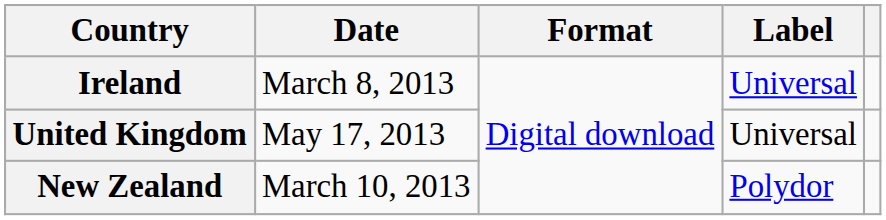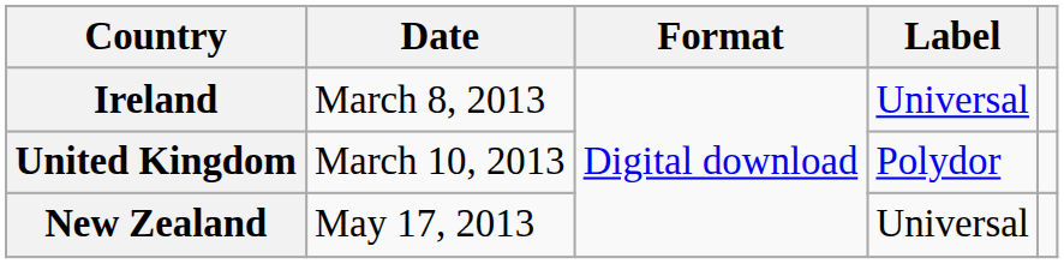 <table class="wikitable plainrowheaders">
 <tr>
 <th scope="col">Country</th>
 <th scope="col">Date</th>
 <th scope="col">Format</th>
 <th scope="col">Label</th>
 <th scope="col"></th>
 </tr>
 <tr>
 <th scope="row">Ireland</th>
 <td>March 8, 2013</td>
 <td rowspan="3"><a href='#'>Digital download</a></td>
 <td><a href='#'>Universal</a></td>
 <td style="text-align: center;"></td>
 </tr>
 <tr>
 <th scope="row">United Kingdom</th>
+<td>March 10, 2013</td>
+<td><a href='#'>Polydor</a></td>
+<td style="text-align: center;"></td>
+</tr>
+<tr>
+<th scope="row">New Zealand</th>
 <td>May 17, 2013</td>
 <td>Universal</td>
 <td style="text-align: center;"></td>
 </tr>
-<tr>
-<th scope="row">New Zealand</th>
-<td>March 10, 2013</td>
-<td><a href='#'>Polydor</a></td>
-<td style="text-align: center;"></td>
-</tr>
 </table>
